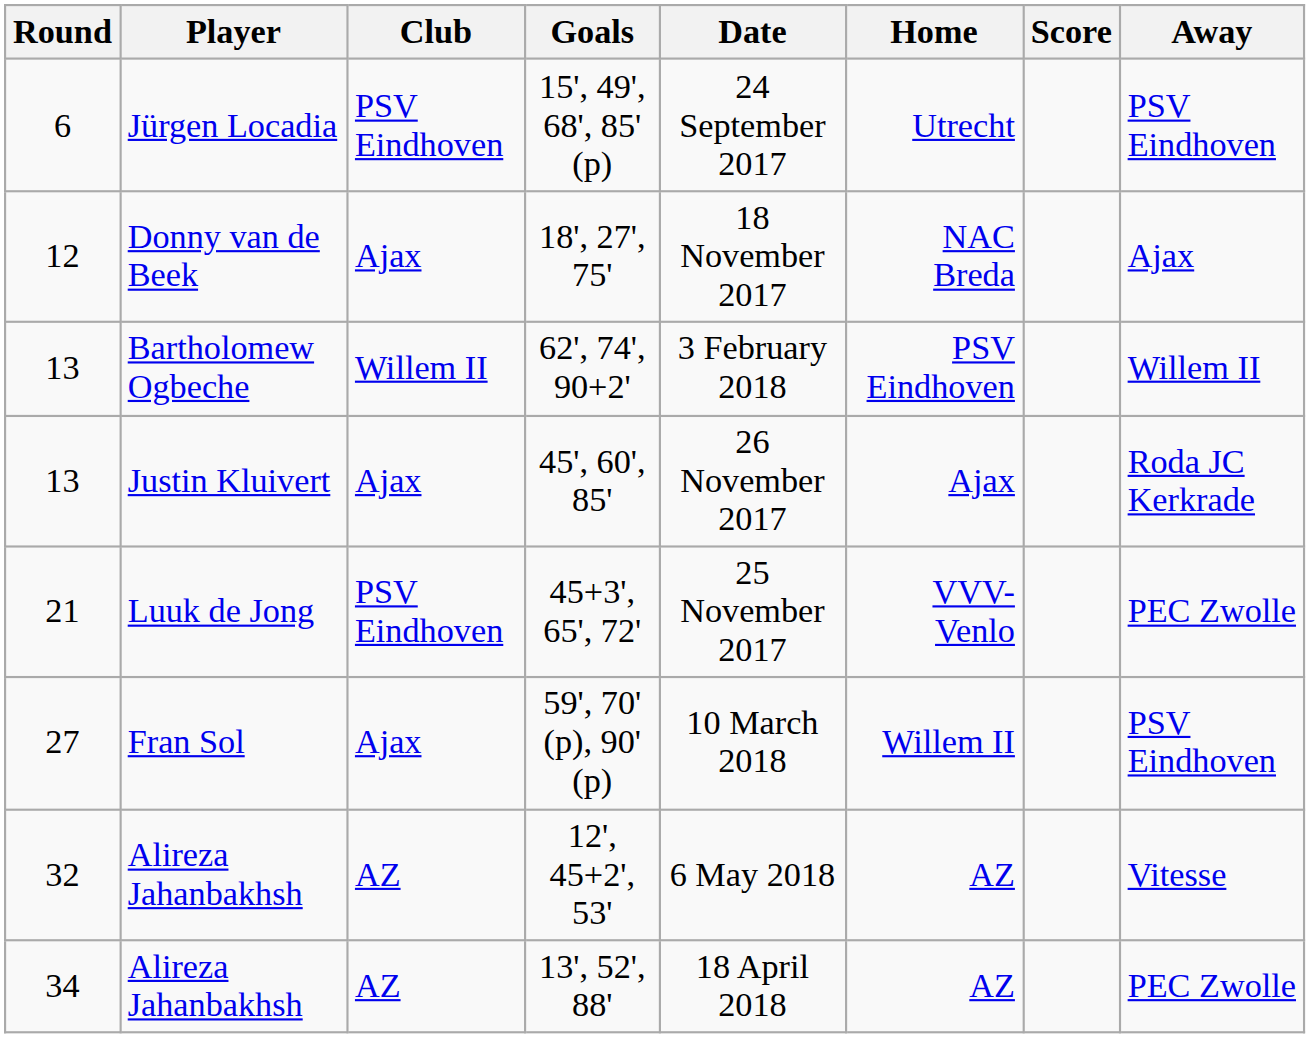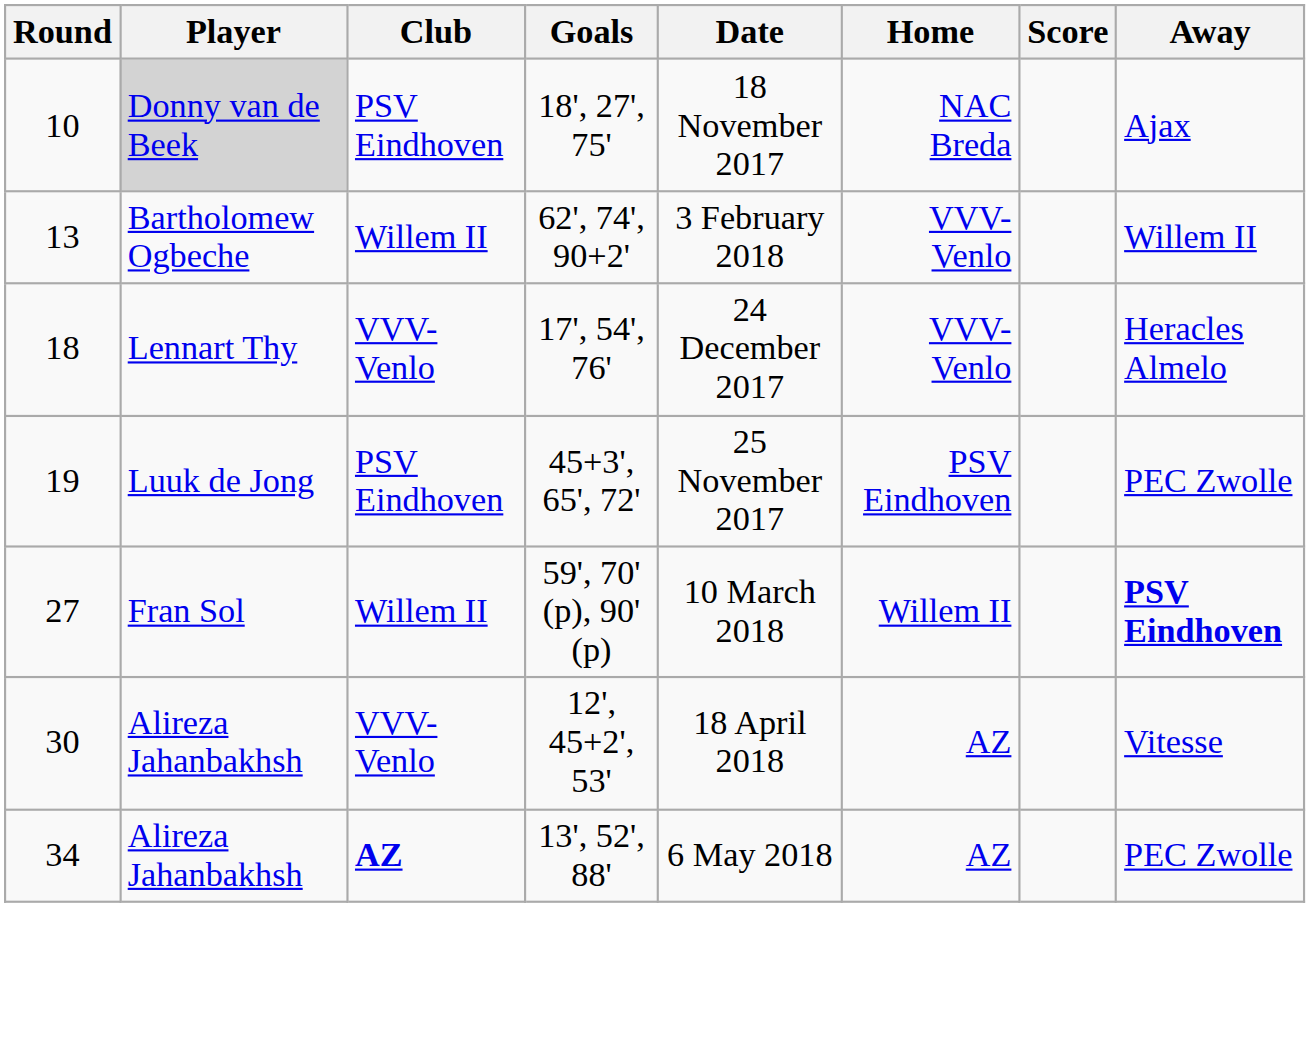 <table class="wikitable" style="text-align:center">
 <tr>
 <th>Round</th>
 <th>Player</th>
 <th>Club</th>
 <th>Goals</th>
 <th>Date</th>
 <th>Home</th>
 <th>Score</th>
 <th>Away</th>
 </tr>
 <tr>
-<td>6</td>
-<td style="text-align:left"> <a href='#'>Jürgen Locadia</a></td>
+<td>10</td>
+<td style="background: lightgrey; text-align:left"> <a href='#'>Donny van de Beek</a></td>
 <td style="text-align:left"><a href='#'>PSV Eindhoven</a></td>
-<td>15', 49', 68', 85' (p)</td>
-<td>24 September 2017</td>
-<td style="text-align:right"><a href='#'>Utrecht</a></td>
-<td> </td>
-<td style="text-align:left"><a href='#'>PSV Eindhoven</a></td>
-</tr>
-<tr>
-<td>12</td>
-<td style="text-align:left"> <a href='#'>Donny van de Beek</a></td>
-<td style="text-align:left"><a href='#'>Ajax</a></td>
 <td>18', 27', 75'</td>
 <td>18 November 2017</td>
 <td style="text-align:right"><a href='#'>NAC Breda</a></td>
 <td> </td>
 <td style="text-align:left"><a href='#'>Ajax</a></td>
 </tr>
 <tr>
 <td>13</td>
 <td style="text-align:left"> <a href='#'>Bartholomew Ogbeche</a></td>
 <td style="text-align:left"><a href='#'>Willem II</a></td>
 <td>62', 74', 90+2'</td>
 <td>3 February 2018</td>
-<td style="text-align:right"><a href='#'>PSV Eindhoven</a></td>
+<td style="text-align:right"><a href='#'>VVV-Venlo</a></td>
 <td> </td>
 <td style="text-align:left"><a href='#'>Willem II</a></td>
 </tr>
 <tr>
-<td>13</td>
-<td style="text-align:left"> <a href='#'>Justin Kluivert</a></td>
-<td style="text-align:left"><a href='#'>Ajax</a></td>
-<td>45', 60', 85'</td>
-<td>26 November 2017</td>
-<td style="text-align:right"><a href='#'>Ajax</a></td>
+<td>18</td>
+<td style="text-align:left"> <a href='#'>Lennart Thy</a></td>
+<td style="text-align:left"><a href='#'>VVV-Venlo</a></td>
+<td>17', 54', 76'</td>
+<td>24 December 2017</td>
+<td style="text-align:right"><a href='#'>VVV-Venlo</a></td>
 <td> </td>
-<td style="text-align:left"><a href='#'>Roda JC Kerkrade</a></td>
+<td style="text-align:left"><a href='#'>Heracles Almelo</a></td>
 </tr>
 <tr>
-<td>21</td>
+<td>19</td>
 <td style="text-align:left"> <a href='#'>Luuk de Jong</a></td>
 <td style="text-align:left"><a href='#'>PSV Eindhoven</a></td>
 <td>45+3', 65', 72'</td>
 <td>25 November 2017</td>
-<td style="text-align:right"><a href='#'>VVV-Venlo</a></td>
+<td style="text-align:right"><a href='#'>PSV Eindhoven</a></td>
 <td> </td>
 <td style="text-align:left"><a href='#'>PEC Zwolle</a></td>
 </tr>
 <tr>
 <td>27</td>
 <td style="text-align:left"> <a href='#'>Fran Sol</a></td>
-<td style="text-align:left"><a href='#'>Ajax</a></td>
+<td style="text-align:left"><a href='#'>Willem II</a></td>
 <td>59', 70' (p), 90' (p)</td>
 <td>10 March 2018</td>
 <td style="text-align:right"><a href='#'>Willem II</a></td>
 <td> </td>
-<td style="text-align:left"><a href='#'>PSV Eindhoven</a></td>
+<td style="text-align:left"><strong><a href='#'>PSV Eindhoven</a></strong></td>
 </tr>
 <tr>
-<td>32</td>
+<td>30</td>
 <td style="text-align:left"> <a href='#'>Alireza Jahanbakhsh</a></td>
-<td style="text-align:left"><a href='#'>AZ</a></td>
+<td style="text-align:left"><a href='#'>VVV-Venlo</a></td>
 <td>12', 45+2', 53'</td>
-<td>6 May 2018</td>
+<td>18 April 2018</td>
 <td style="text-align:right"><a href='#'>AZ</a></td>
 <td> </td>
 <td style="text-align:left"><a href='#'>Vitesse</a></td>
 </tr>
 <tr>
 <td>34</td>
 <td style="text-align:left"> <a href='#'>Alireza Jahanbakhsh</a></td>
-<td style="text-align:left"><a href='#'>AZ</a></td>
+<td style="text-align:left"><strong><a href='#'>AZ</a></strong></td>
 <td>13', 52', 88'</td>
-<td>18 April 2018</td>
+<td>6 May 2018</td>
 <td style="text-align:right"><a href='#'>AZ</a></td>
 <td> </td>
 <td style="text-align:left"><a href='#'>PEC Zwolle</a></td>
 </tr>
 </table>
